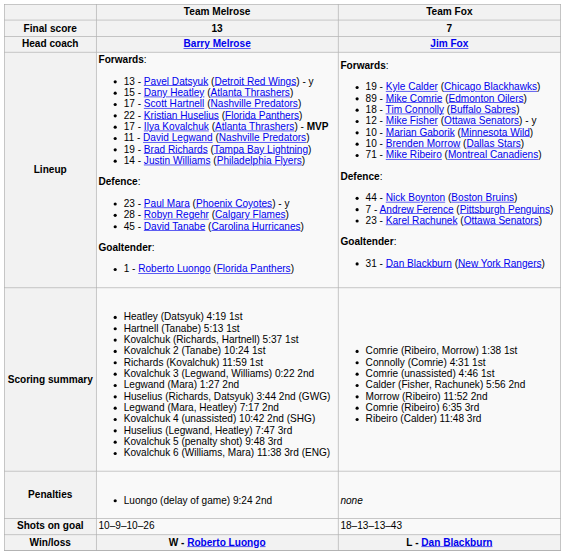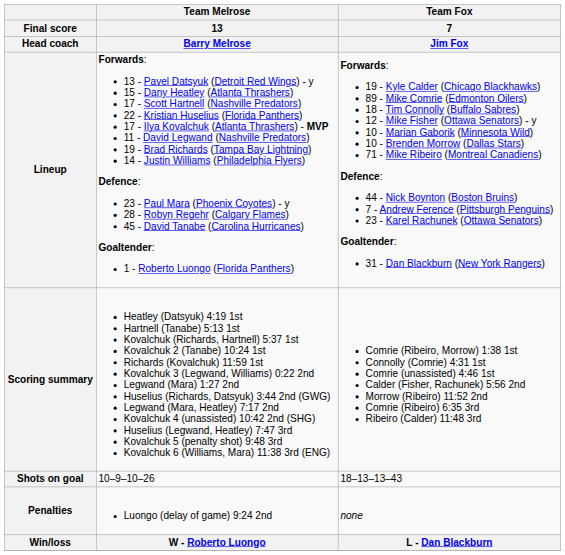 <table class="wikitable" style="width:100%">
 <tr>
 <th></th>
 <th>Team Melrose</th>
 <th>Team Fox</th>
 </tr>
 <tr>
 <th>Final score</th>
 <th>13</th>
 <th>7</th>
 </tr>
 <tr>
 <th>Head coach</th>
 <th> <a href='#'>Barry Melrose</a></th>
 <th> <a href='#'>Jim Fox</a></th>
 </tr>
 <tr>
 <th>Lineup</th>
 <td><strong>Forwards</strong>:<br><ul><li>13 - <a href='#'>Pavel Datsyuk</a> (<a href='#'>Detroit Red Wings</a>) - y</li><li>15 - <a href='#'>Dany Heatley</a> (<a href='#'>Atlanta Thrashers</a>)</li><li>17 - <a href='#'>Scott Hartnell</a> (<a href='#'>Nashville Predators</a>)</li><li>22 - <a href='#'>Kristian Huselius</a> (<a href='#'>Florida Panthers</a>)</li><li>17 - <a href='#'>Ilya Kovalchuk</a> (<a href='#'>Atlanta Thrashers</a>) - <strong>MVP</strong></li><li>11 - <a href='#'>David Legwand</a> (<a href='#'>Nashville Predators</a>)</li><li>19 - <a href='#'>Brad Richards</a> (<a href='#'>Tampa Bay Lightning</a>)</li><li>14 - <a href='#'>Justin Williams</a> (<a href='#'>Philadelphia Flyers</a>)</li></ul><strong>Defence</strong>:<ul><li>23 - <a href='#'>Paul Mara</a> (<a href='#'>Phoenix Coyotes</a>) - y</li><li>28 - <a href='#'>Robyn Regehr</a> (<a href='#'>Calgary Flames</a>)</li><li>45 - <a href='#'>David Tanabe</a> (<a href='#'>Carolina Hurricanes</a>)</li></ul><strong>Goaltender</strong>:<ul><li>1 - <a href='#'>Roberto Luongo</a> (<a href='#'>Florida Panthers</a>)</li></ul></td>
 <td><strong>Forwards</strong>:<br><ul><li>19 - <a href='#'>Kyle Calder</a> (<a href='#'>Chicago Blackhawks</a>)</li><li>89 - <a href='#'>Mike Comrie</a> (<a href='#'>Edmonton Oilers</a>)</li><li>18 - <a href='#'>Tim Connolly</a> (<a href='#'>Buffalo Sabres</a>)</li><li>12 - <a href='#'>Mike Fisher</a> (<a href='#'>Ottawa Senators</a>) - y</li><li>10 - <a href='#'>Marian Gaborik</a> (<a href='#'>Minnesota Wild</a>)</li><li>10 - <a href='#'>Brenden Morrow</a> (<a href='#'>Dallas Stars</a>)</li><li>71 - <a href='#'>Mike Ribeiro</a> (<a href='#'>Montreal Canadiens</a>)</li></ul><strong>Defence</strong>:<ul><li>44 - <a href='#'>Nick Boynton</a> (<a href='#'>Boston Bruins</a>)</li><li>7 - <a href='#'>Andrew Ference</a> (<a href='#'>Pittsburgh Penguins</a>)</li><li>23 - <a href='#'>Karel Rachunek</a> (<a href='#'>Ottawa Senators</a>)</li></ul><strong>Goaltender</strong>:<ul><li>31 - <a href='#'>Dan Blackburn</a> (<a href='#'>New York Rangers</a>)</li></ul></td>
 </tr>
 <tr>
 <th>Scoring summary</th>
 <td><br><ul><li>Heatley (Datsyuk) 4:19 1st</li><li>Hartnell (Tanabe) 5:13 1st</li><li>Kovalchuk (Richards, Hartnell) 5:37 1st</li><li>Kovalchuk 2 (Tanabe) 10:24 1st</li><li>Richards (Kovalchuk) 11:59 1st</li><li>Kovalchuk 3 (Legwand, Williams) 0:22 2nd</li><li>Legwand (Mara) 1:27 2nd</li><li>Huselius (Richards, Datsyuk) 3:44 2nd (GWG)</li><li>Legwand (Mara, Heatley) 7:17 2nd</li><li>Kovalchuk 4 (unassisted) 10:42 2nd (SHG)</li><li>Huselius (Legwand, Heatley) 7:47 3rd</li><li>Kovalchuk 5 (penalty shot) 9:48 3rd</li><li>Kovalchuk 6 (Williams, Mara) 11:38 3rd (ENG)</li></ul></td>
 <td><br><ul><li>Comrie (Ribeiro, Morrow) 1:38 1st</li><li>Connolly (Comrie) 4:31 1st</li><li>Comrie (unassisted) 4:46 1st</li><li>Calder (Fisher, Rachunek) 5:56 2nd</li><li>Morrow (Ribeiro) 11:52 2nd</li><li>Comrie (Ribeiro) 6:35 3rd</li><li>Ribeiro (Calder) 11:48 3rd</li></ul></td>
 </tr>
 <tr>
+<th>Shots on goal</th>
+<td>10–9–10–26</td>
+<td>18–13–13–43</td>
+</tr>
+<tr>
 <th>Penalties</th>
 <td><br><ul><li>Luongo (delay of game) 9:24 2nd</li></ul></td>
 <td><br><em>none</em></td>
-</tr>
-<tr>
-<th>Shots on goal</th>
-<td>10–9–10–26</td>
-<td>18–13–13–43</td>
 </tr>
 <tr>
 <th>Win/loss</th>
 <th><strong>W</strong> - <a href='#'>Roberto Luongo</a></th>
 <th><strong>L</strong> - <a href='#'>Dan Blackburn</a></th>
 </tr>
 <tr>
 </tr>
 </table>
